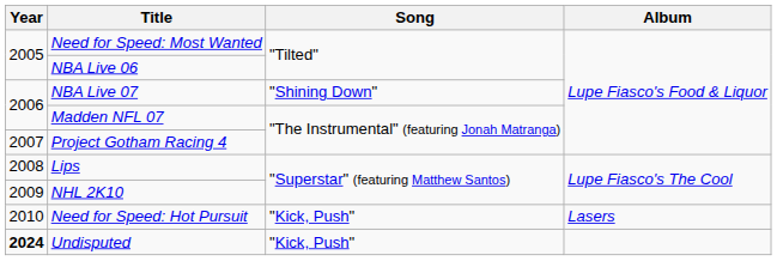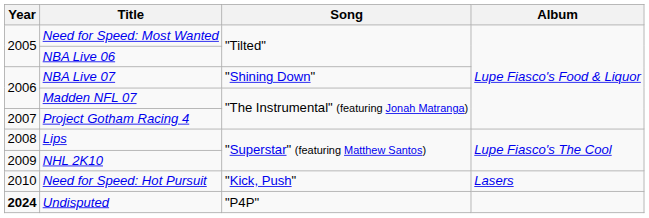 <table class="wikitable">
 <tr>
 <th>Year</th>
 <th>Title</th>
 <th>Song</th>
 <th>Album</th>
 </tr>
 <tr>
 <td rowspan="2">2005</td>
 <td><em><a href='#'>Need for Speed: Most Wanted</a></em></td>
 <td rowspan="2">"Tilted"</td>
 <td rowspan="5"><em><a href='#'>Lupe Fiasco's Food & Liquor</a></em></td>
 </tr>
 <tr>
 <td><em><a href='#'>NBA Live 06</a></em></td>
 </tr>
 <tr>
 <td rowspan="2">2006</td>
 <td><em><a href='#'>NBA Live 07</a></em></td>
 <td>"<a href='#'>Shining Down</a>"</td>
 </tr>
 <tr>
 <td><em><a href='#'>Madden NFL 07</a></em></td>
 <td rowspan="2">"The Instrumental" <small>(featuring <a href='#'>Jonah Matranga</a>)</small></td>
 </tr>
 <tr>
 <td>2007</td>
 <td><em><a href='#'>Project Gotham Racing 4</a></em></td>
 </tr>
 <tr>
 <td>2008</td>
 <td><em><a href='#'>Lips</a></em></td>
 <td rowspan="2">"<a href='#'>Superstar</a>" <small>(featuring <a href='#'>Matthew Santos</a>)</small></td>
 <td rowspan="2"><em><a href='#'>Lupe Fiasco's The Cool</a></em></td>
 </tr>
 <tr>
 <td>2009</td>
 <td><em><a href='#'>NHL 2K10</a></em></td>
 </tr>
 <tr>
 <td>2010</td>
 <td><em><a href='#'>Need for Speed: Hot Pursuit</a></em></td>
 <td>"<a href='#'>Kick, Push</a>"</td>
 <td><em><a href='#'>Lasers</a></em></td>
 </tr>
 <tr>
 <td><strong>2024</strong></td>
 <td><em><a href='#'>Undisputed</a></em></td>
-<td>"<a href='#'>Kick, Push</a>"</td>
+<td>"P4P"</td>
 <td></td>
 </tr>
 </table>
